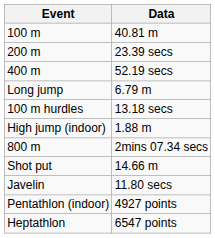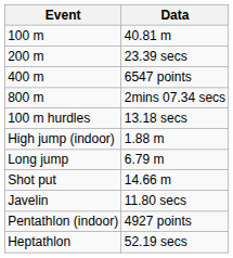 <table class="wikitable">
 <tr>
 <th>Event</th>
 <th>Data</th>
 </tr>
 <tr>
 <td>100 m</td>
 <td>40.81 m</td>
 </tr>
 <tr>
 <td>200 m</td>
 <td>23.39 secs</td>
 </tr>
 <tr>
 <td>400 m</td>
-<td>52.19 secs</td>
+<td>6547 points</td>
 </tr>
 <tr>
-<td>Long jump</td>
-<td>6.79 m</td>
+<td>800 m</td>
+<td>2mins 07.34 secs</td>
 </tr>
 <tr>
 <td>100 m hurdles</td>
 <td>13.18 secs</td>
 </tr>
 <tr>
 <td>High jump (indoor)</td>
 <td>1.88 m</td>
 </tr>
 <tr>
-<td>800 m</td>
-<td>2mins 07.34 secs</td>
+<td>Long jump</td>
+<td>6.79 m</td>
 </tr>
 <tr>
 <td>Shot put</td>
 <td>14.66 m</td>
 </tr>
 <tr>
 <td>Javelin</td>
 <td>11.80 secs</td>
 </tr>
 <tr>
 <td>Pentathlon (indoor)</td>
 <td>4927 points</td>
 </tr>
 <tr>
 <td>Heptathlon</td>
-<td>6547 points</td>
+<td>52.19 secs</td>
 </tr>
 </table>
